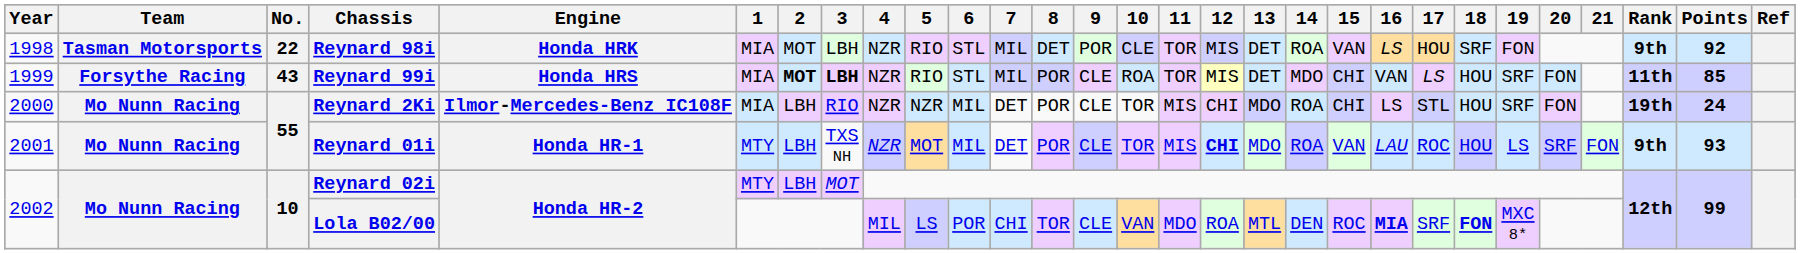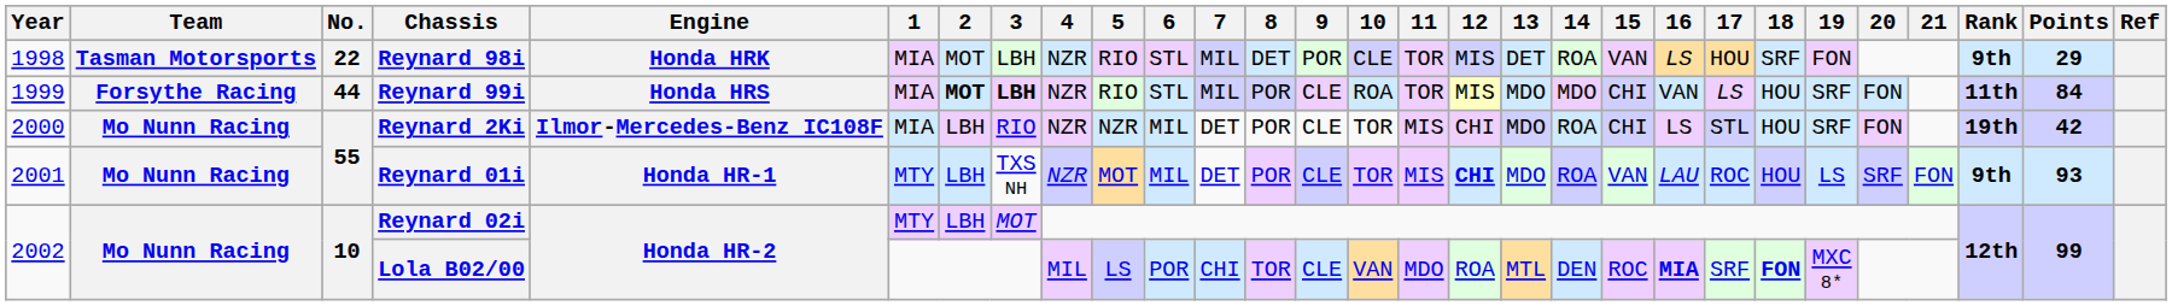 <table class="wikitable" style="text-align:center; font-size:85%">
 <tr>
 <th>Year</th>
 <th>Team</th>
 <th>No.</th>
 <th>Chassis</th>
 <th>Engine</th>
 <th>1</th>
 <th>2</th>
 <th>3</th>
 <th>4</th>
 <th>5</th>
 <th>6</th>
 <th>7</th>
 <th>8</th>
 <th>9</th>
 <th>10</th>
 <th>11</th>
 <th>12</th>
 <th>13</th>
 <th>14</th>
 <th>15</th>
 <th>16</th>
 <th>17</th>
 <th>18</th>
 <th>19</th>
 <th>20</th>
 <th>21</th>
 <th>Rank</th>
 <th>Points</th>
 <th>Ref</th>
 </tr>
 <tr>
 <td><a href='#'>1998</a></td>
 <th nowrap><a href='#'>Tasman Motorsports</a></th>
 <th>22</th>
 <th nowrap><a href='#'>Reynard 98i</a></th>
 <th nowrap><a href='#'>Honda HRK</a></th>
 <td style="background:#efcfff;">MIA<br></td>
 <td style="background:#cfeaff;">MOT<br></td>
 <td style="background:#dfffdf;">LBH<br></td>
 <td style="background:#cfeaff;">NZR<br></td>
 <td style="background:#efcfff;">RIO<br></td>
 <td style="background:#efcfff;">STL<br></td>
 <td style="background:#cfcfff;">MIL<br></td>
 <td style="background:#cfeaff;">DET<br></td>
 <td style="background:#dfffdf;">POR<br></td>
 <td style="background:#cfcfff;">CLE<br></td>
 <td style="background:#efcfff;">TOR<br></td>
 <td style="background:#cfcfff;">MIS<br></td>
 <td style="background:#cfeaff;">DET<br></td>
 <td style="background:#dfffdf;">ROA<br></td>
 <td style="background:#efcfff;">VAN<br></td>
 <td style="background:#ffdf9f;"><em>LS</em><br></td>
 <td style="background:#ffdf9f;">HOU<br></td>
 <td style="background:#cfeaff;">SRF<br></td>
 <td style="background:#efcfff;">FON<br></td>
 <td colspan=2></td>
 <td style="background:#cfeaff;"><strong>9th</strong></td>
-<td style="background:#cfeaff;"><strong>92</strong></td>
+<td style="background:#cfeaff;"><strong>29</strong></td>
 <th></th>
 </tr>
 <tr>
 <td><a href='#'>1999</a></td>
 <th nowrap><a href='#'>Forsythe Racing</a></th>
-<th>43</th>
+<th>44</th>
 <th nowrap><a href='#'>Reynard 99i</a></th>
 <th nowrap><a href='#'>Honda HRS</a></th>
 <td style="background:#efcfff;">MIA<br></td>
 <td style="background:#cfeaff;"><strong>MOT<br></strong></td>
 <td style="background:#efcfff;"><strong>LBH</strong><br></td>
 <td style="background:#efcfff;">NZR<br></td>
 <td style="background:#dfffdf;">RIO<br></td>
 <td style="background:#cfeaff;">STL<br></td>
 <td style="background:#cfcfff;">MIL<br></td>
 <td style="background:#cfcfff;">POR<br></td>
 <td style="background:#efcfff;">CLE<br></td>
 <td style="background:#cfeaff;">ROA<br></td>
 <td style="background:#efcfff;">TOR<br></td>
 <td style="background:#ffffbf;">MIS<br></td>
-<td style="background:#cfeaff;">DET<br></td>
+<td style="background:#cfeaff;">MDO<br></td>
 <td style="background:#efcfff;">MDO<br></td>
 <td style="background:#cfcfff;">CHI<br></td>
 <td style="background:#cfeaff;">VAN<br></td>
 <td style="background:#efcfff;"><em>LS</em><br></td>
 <td style="background:#cfeaff;">HOU<br></td>
 <td style="background:#cfeaff;">SRF<br></td>
 <td style="background:#cfeaff;">FON<br></td>
 <td></td>
 <td style="background:#cfcfff;"><strong>11th</strong></td>
-<td style="background:#cfcfff;"><strong>85</strong></td>
+<td style="background:#cfcfff;"><strong>84</strong></td>
 <th></th>
 </tr>
 <tr>
 <td><a href='#'>2000</a></td>
 <th nowrap><a href='#'>Mo Nunn Racing</a></th>
 <th rowspan=2>55</th>
 <th nowrap><a href='#'>Reynard 2Ki</a></th>
 <th nowrap><a href='#'>Ilmor</a>-<a href='#'>Mercedes-Benz IC108F</a></th>
 <td style="background:#cfeaff;">MIA<br></td>
 <td style="background:#efcfff;">LBH<br></td>
 <td style="background:#efcfff;"><a href='#'>RIO</a><br></td>
 <td style="background:#efcfff;">NZR<br></td>
 <td style="background:#cfeaff;">NZR<br></td>
 <td style="background:#cfeaff;">MIL<br></td>
 <td>DET<br></td>
 <td>POR</td>
 <td>CLE</td>
 <td>TOR</td>
 <td style="background:#efcfff;">MIS<br></td>
 <td style="background:#efcfff;">CHI<br></td>
 <td style="background:#cfcfff;">MDO<br></td>
 <td style="background:#cfeaff;">ROA<br></td>
 <td style="background:#cfcfff;">CHI<br></td>
 <td style="background:#efcfff;">LS<br></td>
 <td style="background:#cfcfff;">STL<br></td>
 <td style="background:#cfeaff;">HOU<br></td>
 <td style="background:#cfeaff;">SRF<br></td>
 <td style="background:#efcfff;">FON<br></td>
 <td></td>
 <td style="background:#cfcfff;"><strong>19th</strong></td>
-<td style="background:#cfcfff;"><strong>24</strong></td>
+<td style="background:#cfcfff;"><strong>42</strong></td>
 <th></th>
 </tr>
 <tr>
 <td><a href='#'>2001</a></td>
 <th nowrap><a href='#'>Mo Nunn Racing</a></th>
 <th nowrap><a href='#'>Reynard 01i</a></th>
 <th nowrap><a href='#'>Honda HR-1</a></th>
 <td style="background:#cfeaff;"><a href='#'>MTY</a><br></td>
 <td style="background:#cfeaff;"><a href='#'>LBH</a><br></td>
 <td><a href='#'>TXS</a><br><small>NH</small></td>
 <td style="background:#cfcfff;"><em><a href='#'>NZR</a></em><br></td>
 <td style="background:#ffdf9f;"><a href='#'>MOT</a><br></td>
 <td style="background:#cfeaff;"><a href='#'>MIL</a><br></td>
 <td><a href='#'>DET</a><br></td>
 <td style="background:#efcfff;"><a href='#'>POR</a><br></td>
 <td style="background:#cfcfff;"><a href='#'>CLE</a><br></td>
 <td style="background:#efcfff;"><a href='#'>TOR</a><br></td>
 <td style="background:#efcfff;"><a href='#'>MIS</a><br></td>
 <td style="background:#cfeaff;"><strong><a href='#'>CHI</a></strong><br></td>
 <td style="background:#dfffdf;"><a href='#'>MDO</a><br></td>
 <td style="background:#cfcfff;"><a href='#'>ROA</a><br></td>
 <td style="background:#dfffdf;"><a href='#'>VAN</a><br></td>
 <td style="background:#cfeaff;"><em><a href='#'>LAU</a></em><br></td>
 <td style="background:#cfeaff;"><a href='#'>ROC</a><br></td>
 <td style="background:#cfcfff;"><a href='#'>HOU</a><br></td>
 <td style="background:#cfeaff;"><a href='#'>LS</a><br></td>
 <td style="background:#cfcfff;"><a href='#'>SRF</a><br></td>
 <td style="background:#dfffdf;"><a href='#'>FON</a><br></td>
 <td style="background:#cfeaff;"><strong>9th</strong></td>
 <td style="background:#cfeaff;"><strong>93</strong></td>
 <th></th>
 </tr>
 <tr>
 <td rowspan="2"><a href='#'>2002</a></td>
 <th rowspan="2" nowrap><a href='#'>Mo Nunn Racing</a></th>
 <th rowspan=2>10</th>
 <th nowrap><a href='#'>Reynard 02i</a></th>
 <th rowspan="2" nowrap><a href='#'>Honda HR-2</a></th>
 <td style="background:#efcfff;"><a href='#'>MTY</a><br></td>
 <td style="background:#efcfff;"><a href='#'>LBH</a><br></td>
 <td style="background:#efcfff;"><em><a href='#'>MOT</a><br></em></td>
 <td colspan=18></td>
 <td rowspan="2" style="background:#cfcfff;"><strong>12th</strong></td>
 <td rowspan="2" style="background:#cfcfff;"><strong>99</strong></td>
 <th rowspan=2></th>
 </tr>
 <tr>
 <th nowrap><a href='#'>Lola B02/00</a></th>
 <td colspan=3></td>
 <td style="background:#efcfff;"><a href='#'>MIL</a><br></td>
 <td style="background:#cfcfff;"><a href='#'>LS</a><br></td>
 <td style="background:#cfeaff;"><a href='#'>POR</a><br></td>
 <td style="background:#cfeaff;"><a href='#'>CHI</a><br></td>
 <td style="background:#efcfff;"><a href='#'>TOR</a><br></td>
 <td style="background:#cfeaff;"><a href='#'>CLE</a><br></td>
 <td style="background:#ffdf9f;"><a href='#'>VAN</a><br></td>
 <td style="background:#efcfff;"><a href='#'>MDO</a><br></td>
 <td style="background:#dfffdf;"><a href='#'>ROA</a><br></td>
 <td style="background:#ffdf9f;"><a href='#'>MTL</a><br></td>
 <td style="background:#cfeaff;"><a href='#'>DEN</a><br></td>
 <td style="background:#efcfff;"><a href='#'>ROC</a><br></td>
 <td style="background:#efcfff;"><strong><a href='#'>MIA</a></strong><br></td>
 <td style="background:#dfffdf;"><a href='#'>SRF</a><br></td>
 <td style="background:#dfffdf;"><strong><a href='#'>FON</a></strong><br></td>
 <td style="background:#efcfff;"><a href='#'>MXC</a><br><small>8*</small></td>
 <td colspan=2></td>
 </tr>
 </table>
